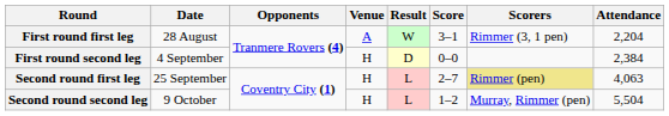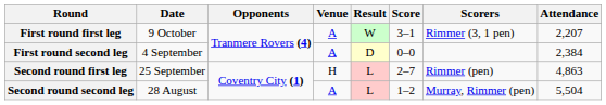 <table class="wikitable" style="text-align:center">
 <tr>
 <th>Round</th>
 <th>Date</th>
 <th>Opponents</th>
 <th>Venue</th>
 <th>Result</th>
 <th>Score</th>
 <th>Scorers</th>
 <th>Attendance</th>
 </tr>
 <tr>
 <th>First round first leg</th>
-<td>28 August</td>
+<td>9 October</td>
 <td rowspan=2><a href='#'>Tranmere Rovers</a> <strong>(<a href='#'>4</a>)</strong></td>
 <td><a href='#'>A</a></td>
 <td style="background-color:#CCFFCC">W</td>
 <td>3–1</td>
 <td align="left"><a href='#'>Rimmer</a> (3, 1 pen)</td>
-<td>2,204</td>
+<td>2,207</td>
 </tr>
 <tr>
 <th>First round second leg</th>
 <td>4 September</td>
-<td>H</td>
+<td><a href='#'>A</a></td>
 <td style="background-color:#FFFFCC">D</td>
 <td>0–0</td>
 <td align="left"></td>
 <td>2,384</td>
 </tr>
 <tr>
 <th>Second round first leg</th>
 <td>25 September</td>
 <td rowspan=2><a href='#'>Coventry City</a> <strong>(<a href='#'>1</a>)</strong></td>
 <td>H</td>
 <td style="background-color:#FFCCCC">L</td>
 <td>2–7</td>
-<td align="left" style="background: khaki;"><a href='#'>Rimmer</a> (pen)</td>
-<td>4,063</td>
+<td align="left"><a href='#'>Rimmer</a> (pen)</td>
+<td>4,863</td>
 </tr>
 <tr>
 <th>Second round second leg</th>
-<td>9 October</td>
-<td>H</td>
+<td>28 August</td>
+<td><a href='#'>A</a></td>
 <td style="background-color:#FFCCCC">L</td>
 <td>1–2</td>
 <td align="left"><a href='#'>Murray</a>, <a href='#'>Rimmer</a> (pen)</td>
 <td>5,504</td>
 </tr>
 </table>
